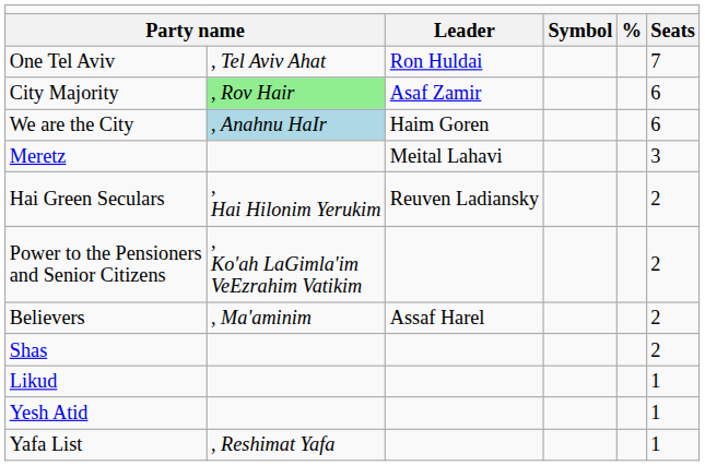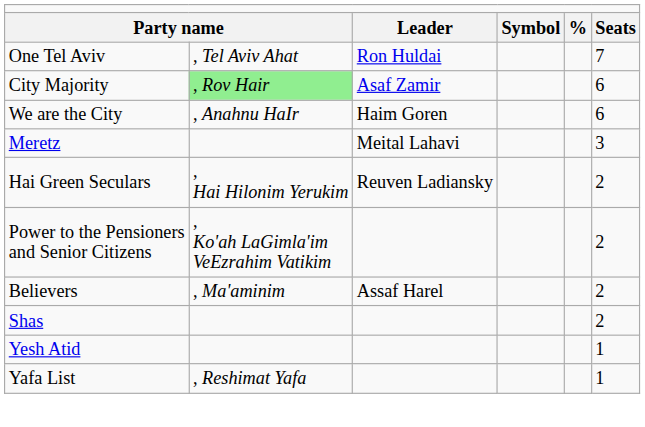 <table class="wikitable sortable">
 <tr>
 <td colspan=6></td>
 </tr>
 <tr>
 <th colspan="2">Party name</th>
 <th>Leader</th>
 <th>Symbol</th>
 <th>%</th>
 <th>Seats</th>
 </tr>
 <tr>
 <td>One Tel Aviv</td>
 <td>, <em>Tel Aviv Ahat</em></td>
 <td><a href='#'>Ron Huldai</a></td>
 <td></td>
 <td></td>
 <td>7</td>
 </tr>
 <tr>
 <td>City Majority</td>
 <td style="background: lightgreen;">, <em>Rov Hair</em></td>
 <td><a href='#'>Asaf Zamir</a></td>
 <td></td>
 <td></td>
 <td>6</td>
 </tr>
 <tr>
 <td>We are the City</td>
-<td style="background: lightblue;">, <em>Anahnu HaIr</em></td>
+<td>, <em>Anahnu HaIr</em></td>
 <td>Haim Goren</td>
 <td></td>
 <td></td>
 <td>6</td>
 </tr>
 <tr>
 <td><a href='#'>Meretz</a></td>
 <td></td>
 <td>Meital Lahavi</td>
 <td></td>
 <td></td>
 <td>3</td>
 </tr>
 <tr>
 <td>Hai Green Seculars</td>
 <td>, <br><em>Hai Hilonim Yerukim</em></td>
 <td>Reuven Ladiansky</td>
 <td></td>
 <td></td>
 <td>2</td>
 </tr>
 <tr>
 <td>Power to the Pensioners <br> and Senior Citizens</td>
 <td>, <br><em>Ko'ah LaGimla'im <br> VeEzrahim Vatikim</em></td>
 <td></td>
 <td></td>
 <td></td>
 <td>2</td>
 </tr>
 <tr>
 <td>Believers</td>
 <td>, <em>Ma'aminim</em></td>
 <td>Assaf Harel</td>
 <td></td>
 <td></td>
 <td>2</td>
 </tr>
 <tr>
 <td><a href='#'>Shas</a></td>
 <td></td>
 <td></td>
 <td></td>
 <td></td>
 <td>2</td>
 </tr>
 <tr>
-<td><a href='#'>Likud</a></td>
-<td></td>
-<td></td>
-<td></td>
-<td></td>
-<td>1</td>
-</tr>
-<tr>
 <td><a href='#'>Yesh Atid</a></td>
 <td></td>
 <td></td>
 <td></td>
 <td></td>
 <td>1</td>
 </tr>
 <tr>
 <td>Yafa List</td>
 <td>, <em>Reshimat Yafa</em></td>
 <td></td>
 <td></td>
 <td></td>
 <td>1</td>
 </tr>
 </table>
